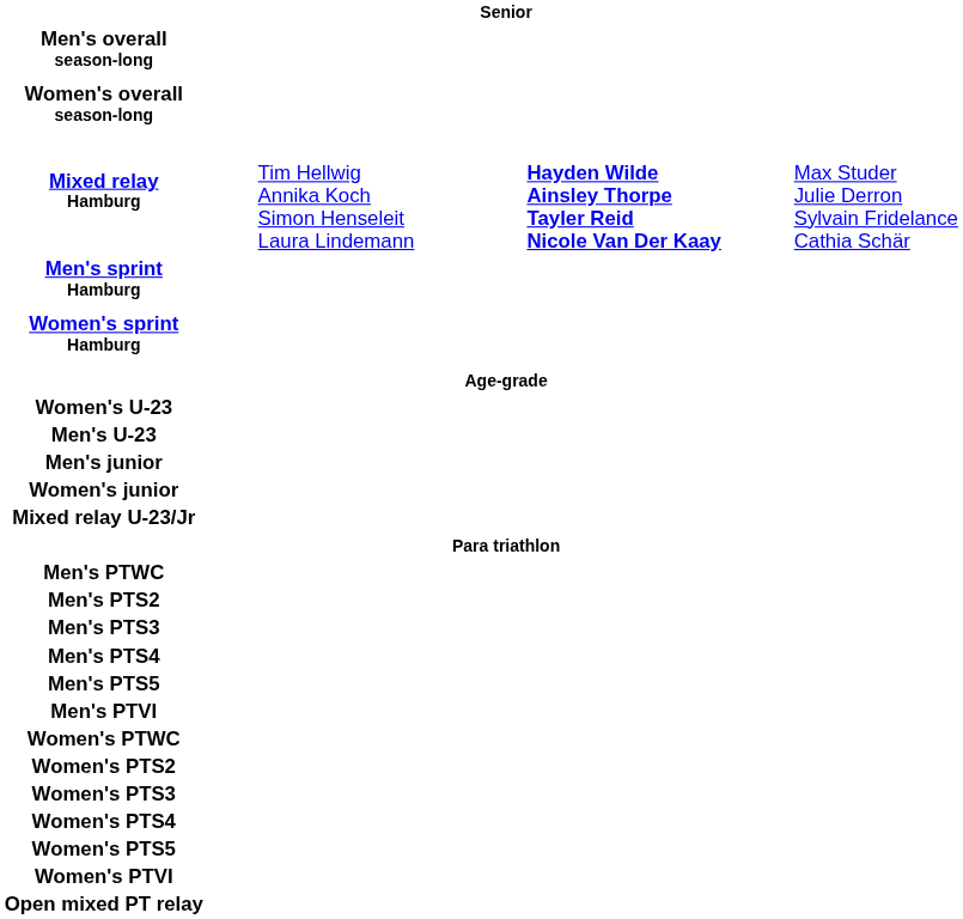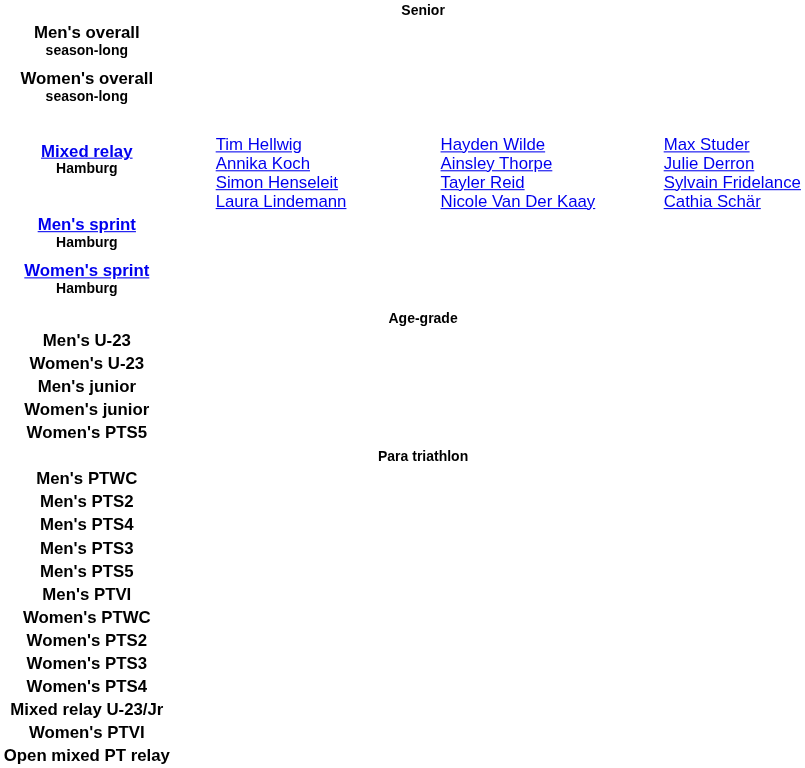 <table>
 <tr>
 <th colspan=4><small>Senior</small></th>
 </tr>
 <tr>
 <th width=250>Men's overall<br><sup>season-long</sup></th>
 <td align=left width=220><strong></strong></td>
 <td align=left width=220><strong></strong></td>
 <td align=left width=220><strong></strong></td>
 </tr>
 <tr>
 <th>Women's overall <br><sup>season-long</sup></th>
 <td align=left width=220><strong></strong></td>
 <td align=left width=220><strong></strong></td>
 <td align=left width=220><strong></strong></td>
 </tr>
 <tr>
 <th><a href='#'>Mixed relay</a> <br><sup>Hamburg</sup></th>
 <td width=220><br><a href='#'>Tim Hellwig</a><br><a href='#'>Annika Koch</a><br><a href='#'>Simon Henseleit</a><br><a href='#'>Laura Lindemann</a></td>
-<td width=220><strong><br><a href='#'>Hayden Wilde</a><br><a href='#'>Ainsley Thorpe</a><br><a href='#'>Tayler Reid</a><br><a href='#'>Nicole Van Der Kaay</a></strong></td>
+<td width=220><br><a href='#'>Hayden Wilde</a><br><a href='#'>Ainsley Thorpe</a><br><a href='#'>Tayler Reid</a><br><a href='#'>Nicole Van Der Kaay</a></td>
 <td width=220><br><a href='#'>Max Studer</a><br><a href='#'>Julie Derron</a><br><a href='#'>Sylvain Fridelance</a><br><a href='#'>Cathia Schär</a></td>
 </tr>
 <tr>
 <th align="center"><a href='#'>Men's sprint</a> <br><sup>Hamburg</sup></th>
 <td width=200></td>
 <td width=200></td>
 <td width=200></td>
 </tr>
 <tr>
 <th align="center"><a href='#'>Women's sprint</a> <br><sup>Hamburg</sup></th>
 <td width=200></td>
 <td width=200></td>
 <td width=200></td>
 </tr>
 <tr>
 <th colspan=4><small>Age-grade</small></th>
 </tr>
 <tr>
-<th>Women's U-23</th>
+<th>Men's U-23</th>
 <td align=left width=220></td>
 <td align=left width=220></td>
 <td align=left width=220></td>
 </tr>
 <tr>
-<th>Men's U-23</th>
+<th>Women's U-23</th>
 <td align=left width=220></td>
 <td align=left width=220></td>
 <td align=left width=220></td>
 </tr>
 <tr>
 <th>Men's junior</th>
 <td align=left width=220></td>
 <td align=left width=220></td>
 <td align=left width=220></td>
 </tr>
 <tr>
 <th>Women's junior</th>
 <td align=left width=220></td>
 <td align=left width=220></td>
 <td align=left width=220></td>
 </tr>
 <tr>
-<th>Mixed relay U-23/Jr<br></th>
-<td align=left width=220><br></td>
-<td align=left width=220><br></td>
-<td align=left width=220><br></td>
+<th>Women's PTS5 </th>
+<td align=left width=220></td>
+<td align=left width=220></td>
+<td align=left width=220></td>
 </tr>
 <tr>
 <th colspan=4><small>Para triathlon</small></th>
 </tr>
 <tr>
 <th>Men's PTWC</th>
 <td align=left width=220></td>
 <td align=left width=220></td>
 <td align=left width=220></td>
 </tr>
 <tr>
 <th>Men's PTS2</th>
 <td align=left width=220></td>
 <td align=left width=220></td>
 <td align=left width=220></td>
 </tr>
 <tr>
-<th>Men's PTS3</th>
+<th>Men's PTS4</th>
 <td align=left width=220></td>
 <td align=left width=220></td>
 <td align=left width=220></td>
 </tr>
 <tr>
-<th>Men's PTS4</th>
+<th>Men's PTS3</th>
 <td align=left width=220></td>
 <td align=left width=220></td>
 <td align=left width=220></td>
 </tr>
 <tr>
 <th>Men's PTS5</th>
 <td align=left width=220></td>
 <td align=left width=220></td>
 <td align=left width=220></td>
 </tr>
 <tr>
 <th>Men's PTVI</th>
 <td align=left width=220></td>
 <td align=left width=220></td>
 <td align=left width=220></td>
 </tr>
 <tr>
 <th>Women's PTWC </th>
 <td align=left width=220></td>
 <td align=left width=220></td>
 <td align=left width=220></td>
 </tr>
 <tr>
 <th>Women's PTS2 </th>
 <td align=left width=220></td>
 <td align=left width=220></td>
 <td align=left width=220></td>
 </tr>
 <tr>
 <th>Women's PTS3 </th>
 <td align=left width=220></td>
 <td align=left width=220></td>
 <td align=left width=220></td>
 </tr>
 <tr>
 <th>Women's PTS4 </th>
 <td align=left width=220></td>
 <td align=left width=220></td>
 <td align=left width=220></td>
 </tr>
 <tr>
-<th>Women's PTS5 </th>
-<td align=left width=220></td>
-<td align=left width=220></td>
-<td align=left width=220></td>
+<th>Mixed relay U-23/Jr<br></th>
+<td align=left width=220><br></td>
+<td align=left width=220><br></td>
+<td align=left width=220><br></td>
 </tr>
 <tr>
 <th>Women's PTVI </th>
 <td align=left width=220></td>
 <td align=left width=220></td>
 <td align=left width=220></td>
 </tr>
 <tr>
 <th>Open mixed PT relay </th>
 <td align=left width=220></td>
 <td align=left width=220></td>
 <td align=left width=220></td>
 </tr>
 </table>
